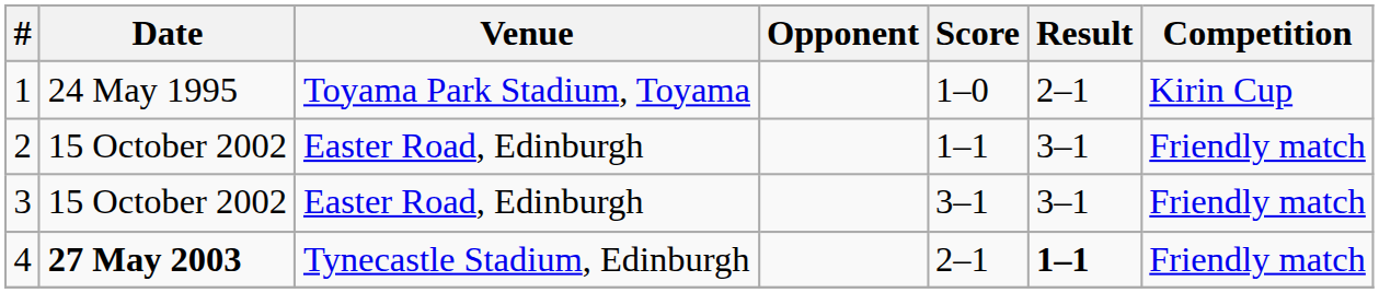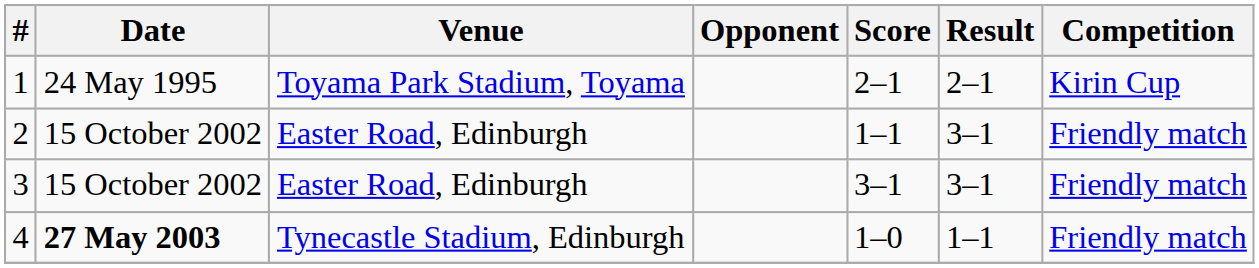 <table class="wikitable">
 <tr>
 <th>#</th>
 <th>Date</th>
 <th>Venue</th>
 <th>Opponent</th>
 <th>Score</th>
 <th>Result</th>
 <th>Competition</th>
 </tr>
 <tr>
 <td>1</td>
 <td>24 May 1995</td>
 <td><a href='#'>Toyama Park Stadium</a>, <a href='#'>Toyama</a></td>
 <td></td>
-<td>1–0</td>
+<td>2–1</td>
 <td>2–1</td>
 <td><a href='#'>Kirin Cup</a></td>
 </tr>
 <tr>
 <td>2</td>
 <td>15 October 2002</td>
 <td><a href='#'>Easter Road</a>, Edinburgh</td>
 <td></td>
 <td>1–1</td>
 <td>3–1</td>
 <td><a href='#'>Friendly match</a></td>
 </tr>
 <tr>
 <td>3</td>
 <td>15 October 2002</td>
 <td><a href='#'>Easter Road</a>, Edinburgh</td>
 <td></td>
 <td>3–1</td>
 <td>3–1</td>
 <td><a href='#'>Friendly match</a></td>
 </tr>
 <tr>
 <td>4</td>
 <td><strong>27 May 2003</strong></td>
 <td><a href='#'>Tynecastle Stadium</a>, Edinburgh</td>
 <td></td>
-<td>2–1</td>
-<td><strong>1–1</strong></td>
+<td>1–0</td>
+<td>1–1</td>
 <td><a href='#'>Friendly match</a></td>
 </tr>
 <tr>
 </tr>
 </table>
